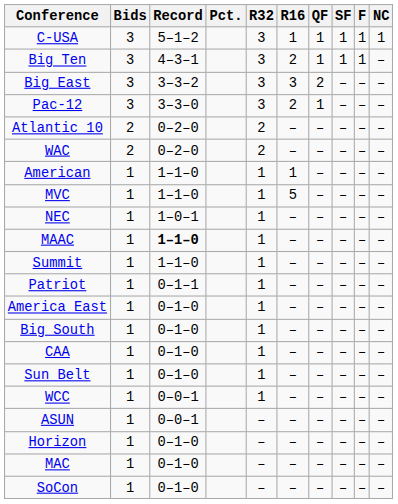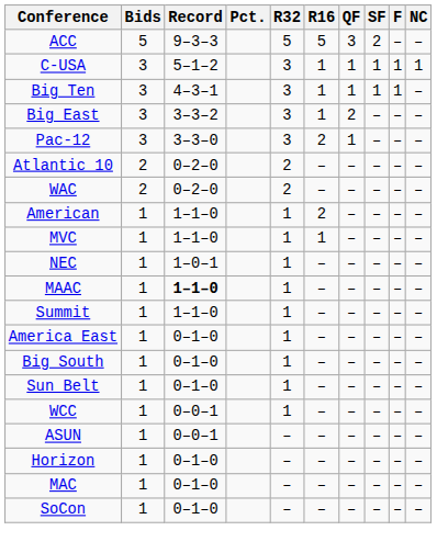 <table class="wikitable sortable plainrowheaders" style="text-align:center;">
 <tr>
 <th scope="col">Conference</th>
 <th scope="col" data-sort-type="number">Bids</th>
 <th scope="col">Record</th>
 <th scope="col" data-sort-type="number">Pct.</th>
 <th scope="col" data-sort-type="number">R32</th>
 <th scope="col" data-sort-type="number">R16</th>
 <th scope="col" data-sort-type="number">QF</th>
 <th scope="col" data-sort-type="number">SF</th>
 <th scope="col" data-sort-type="number">F</th>
 <th scope="col" data-sort-type="number">NC</th>
+</tr>
+<tr>
+<td><a href='#'>ACC</a></td>
+<td>5</td>
+<td>9–3–3</td>
+<td></td>
+<td>5</td>
+<td>5</td>
+<td>3</td>
+<td>2</td>
+<td>–</td>
+<td>–</td>
 </tr>
 <tr>
 <td><a href='#'>C-USA</a></td>
 <td>3</td>
 <td>5–1–2</td>
 <td></td>
 <td>3</td>
 <td>1</td>
 <td>1</td>
 <td>1</td>
 <td>1</td>
 <td>1</td>
 </tr>
 <tr>
 <td><a href='#'>Big Ten</a></td>
 <td>3</td>
 <td>4–3–1</td>
 <td></td>
 <td>3</td>
-<td>2</td>
+<td>1</td>
 <td>1</td>
 <td>1</td>
 <td>1</td>
 <td>–</td>
 </tr>
 <tr>
 <td><a href='#'>Big East</a></td>
 <td>3</td>
 <td>3–3–2</td>
 <td></td>
 <td>3</td>
-<td>3</td>
+<td>1</td>
 <td>2</td>
 <td>–</td>
 <td>–</td>
 <td>–</td>
 </tr>
 <tr>
 <td><a href='#'>Pac-12</a></td>
 <td>3</td>
 <td>3–3–0</td>
 <td></td>
 <td>3</td>
 <td>2</td>
 <td>1</td>
 <td>–</td>
 <td>–</td>
 <td>–</td>
 </tr>
 <tr>
 <td><a href='#'>Atlantic 10</a></td>
 <td>2</td>
 <td>0–2–0</td>
 <td></td>
 <td>2</td>
 <td>–</td>
 <td>–</td>
 <td>–</td>
 <td>–</td>
 <td>–</td>
 </tr>
 <tr>
 <td><a href='#'>WAC</a></td>
 <td>2</td>
 <td>0–2–0</td>
 <td></td>
 <td>2</td>
 <td>–</td>
 <td>–</td>
 <td>–</td>
 <td>–</td>
 <td>–</td>
 </tr>
 <tr>
 <td><a href='#'>American</a></td>
 <td>1</td>
 <td>1–1–0</td>
 <td></td>
 <td>1</td>
-<td>1</td>
+<td>2</td>
 <td>–</td>
 <td>–</td>
 <td>–</td>
 <td>–</td>
 </tr>
 <tr>
 <td><a href='#'>MVC</a></td>
 <td>1</td>
 <td>1–1–0</td>
 <td></td>
 <td>1</td>
-<td>5</td>
+<td>1</td>
 <td>–</td>
 <td>–</td>
 <td>–</td>
 <td>–</td>
 </tr>
 <tr>
 <td><a href='#'>NEC</a></td>
 <td>1</td>
 <td>1–0–1</td>
 <td></td>
 <td>1</td>
 <td>–</td>
 <td>–</td>
 <td>–</td>
 <td>–</td>
 <td>–</td>
 </tr>
 <tr>
 <td><a href='#'>MAAC</a></td>
 <td>1</td>
 <td><strong>1–1–0</strong></td>
 <td></td>
 <td>1</td>
 <td>–</td>
 <td>–</td>
 <td>–</td>
 <td>–</td>
 <td>–</td>
 </tr>
 <tr>
 <td><a href='#'>Summit</a></td>
 <td>1</td>
 <td>1–1–0</td>
 <td></td>
 <td>1</td>
 <td>–</td>
 <td>–</td>
 <td>–</td>
 <td>–</td>
 <td>–</td>
 </tr>
 <tr>
-<td><a href='#'>Patriot</a></td>
-<td>1</td>
-<td>0–1–1</td>
-<td></td>
-<td>1</td>
-<td>–</td>
-<td>–</td>
-<td>–</td>
-<td>–</td>
-<td>–</td>
-</tr>
-<tr>
 <td><a href='#'>America East</a></td>
 <td>1</td>
 <td>0–1–0</td>
 <td></td>
 <td>1</td>
 <td>–</td>
 <td>–</td>
 <td>–</td>
 <td>–</td>
 <td>–</td>
 </tr>
 <tr>
 <td><a href='#'>Big South</a></td>
-<td>1</td>
-<td>0–1–0</td>
-<td></td>
-<td>1</td>
-<td>–</td>
-<td>–</td>
-<td>–</td>
-<td>–</td>
-<td>–</td>
-</tr>
-<tr>
-<td><a href='#'>CAA</a></td>
 <td>1</td>
 <td>0–1–0</td>
 <td></td>
 <td>1</td>
 <td>–</td>
 <td>–</td>
 <td>–</td>
 <td>–</td>
 <td>–</td>
 </tr>
 <tr>
 <td><a href='#'>Sun Belt</a></td>
 <td>1</td>
 <td>0–1–0</td>
 <td></td>
 <td>1</td>
 <td>–</td>
 <td>–</td>
 <td>–</td>
 <td>–</td>
 <td>–</td>
 </tr>
 <tr>
 <td><a href='#'>WCC</a></td>
 <td>1</td>
 <td>0–0–1</td>
 <td></td>
 <td>1</td>
 <td>–</td>
 <td>–</td>
 <td>–</td>
 <td>–</td>
 <td>–</td>
 </tr>
 <tr>
 <td><a href='#'>ASUN</a></td>
 <td>1</td>
 <td>0–0–1</td>
 <td></td>
 <td>–</td>
 <td>–</td>
 <td>–</td>
 <td>–</td>
 <td>–</td>
 <td>–</td>
 </tr>
 <tr>
 <td><a href='#'>Horizon</a></td>
 <td>1</td>
 <td>0–1–0</td>
 <td></td>
 <td>–</td>
 <td>–</td>
 <td>–</td>
 <td>–</td>
 <td>–</td>
 <td>–</td>
 </tr>
 <tr>
 <td><a href='#'>MAC</a></td>
 <td>1</td>
 <td>0–1–0</td>
 <td></td>
 <td>–</td>
 <td>–</td>
 <td>–</td>
 <td>–</td>
 <td>–</td>
 <td>–</td>
 </tr>
 <tr>
 <td><a href='#'>SoCon</a></td>
 <td>1</td>
 <td>0–1–0</td>
 <td></td>
 <td>–</td>
 <td>–</td>
 <td>–</td>
 <td>–</td>
 <td>–</td>
 <td>–</td>
 </tr>
 </table>
